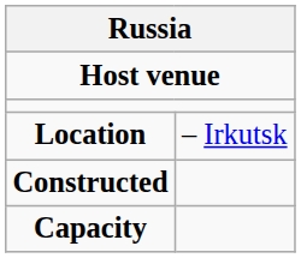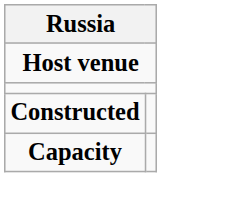 <table class=wikitable style=text-align:center>
 <tr>
 <th colspan=2>Russia</th>
 </tr>
 <tr>
 <td colspan=2><strong>Host venue</strong></td>
 </tr>
 <tr>
 <td colspan=2></td>
 </tr>
 <tr>
-<td><strong>Location</strong></td>
-<td> – <a href='#'>Irkutsk</a></td>
-</tr>
-<tr>
 <td><strong>Constructed</strong></td>
 <td></td>
 </tr>
 <tr>
 <td><strong>Capacity</strong></td>
 <td></td>
 </tr>
 </table>
